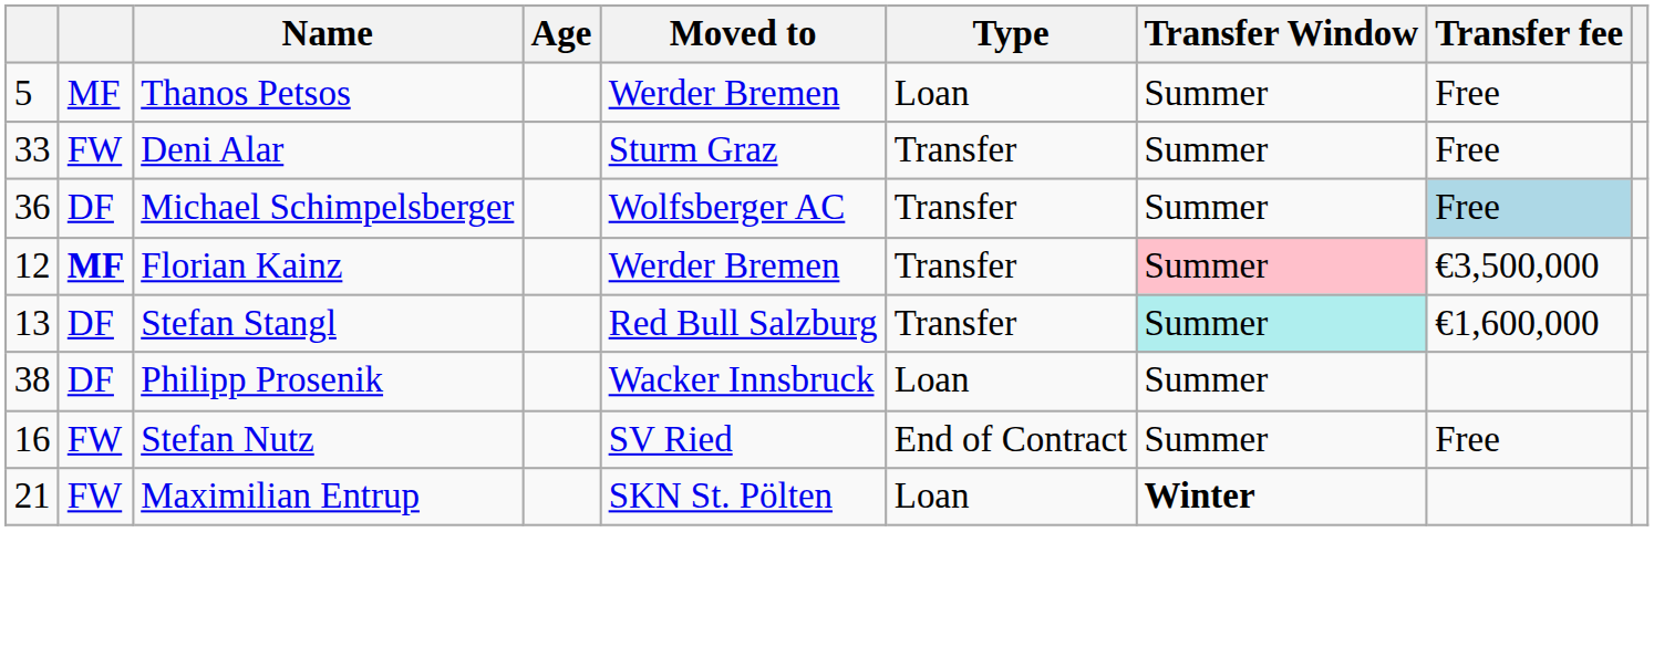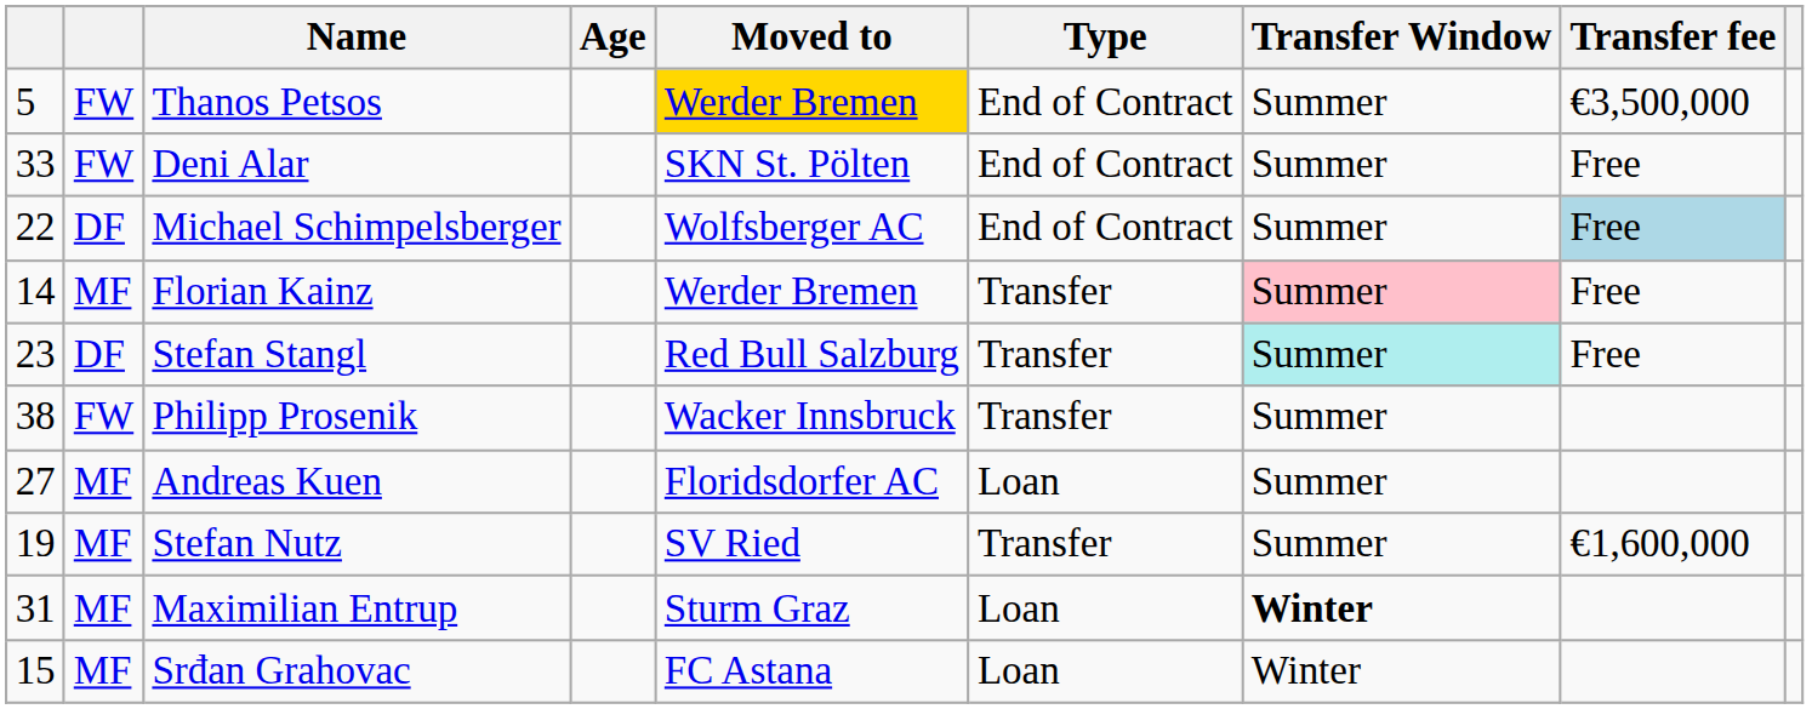 <table class="wikitable">
 <tr>
 <th></th>
 <th></th>
 <th>Name</th>
 <th>Age</th>
 <th>Moved to</th>
 <th>Type</th>
 <th>Transfer Window</th>
 <th>Transfer fee</th>
 <th></th>
 </tr>
 <tr>
 <td>5</td>
-<td><a href='#'>MF</a></td>
+<td><a href='#'>FW</a></td>
 <td> <a href='#'>Thanos Petsos</a></td>
 <td></td>
-<td> <a href='#'>Werder Bremen</a></td>
-<td>Loan</td>
+<td style="background: gold;"> <a href='#'>Werder Bremen</a></td>
+<td>End of Contract</td>
 <td>Summer</td>
-<td>Free</td>
+<td>€3,500,000</td>
 <td></td>
 </tr>
 <tr>
 <td>33</td>
 <td><a href='#'>FW</a></td>
 <td> <a href='#'>Deni Alar</a></td>
 <td></td>
-<td> <a href='#'>Sturm Graz</a></td>
-<td>Transfer</td>
+<td> <a href='#'>SKN St. Pölten</a></td>
+<td>End of Contract</td>
 <td>Summer</td>
 <td>Free</td>
 <td></td>
 </tr>
 <tr>
-<td>36</td>
+<td>22</td>
 <td><a href='#'>DF</a></td>
 <td> <a href='#'>Michael Schimpelsberger</a></td>
 <td></td>
 <td> <a href='#'>Wolfsberger AC</a></td>
-<td>Transfer</td>
+<td>End of Contract</td>
 <td>Summer</td>
 <td style="background: lightblue;">Free</td>
 <td></td>
 </tr>
 <tr>
-<td>12</td>
-<td><strong><a href='#'>MF</a></strong></td>
+<td>14</td>
+<td><a href='#'>MF</a></td>
 <td> <a href='#'>Florian Kainz</a></td>
 <td></td>
 <td> <a href='#'>Werder Bremen</a></td>
 <td>Transfer</td>
 <td style="background: pink;">Summer</td>
-<td>€3,500,000</td>
+<td>Free</td>
 <td></td>
 </tr>
 <tr>
-<td>13</td>
+<td>23</td>
 <td><a href='#'>DF</a></td>
 <td> <a href='#'>Stefan Stangl</a></td>
 <td></td>
 <td> <a href='#'>Red Bull Salzburg</a></td>
 <td>Transfer</td>
 <td style="background: paleturquoise;">Summer</td>
-<td>€1,600,000</td>
+<td>Free</td>
 <td></td>
 </tr>
 <tr>
 <td>38</td>
-<td><a href='#'>DF</a></td>
+<td><a href='#'>FW</a></td>
 <td> <a href='#'>Philipp Prosenik</a></td>
 <td></td>
 <td> <a href='#'>Wacker Innsbruck</a></td>
+<td>Transfer</td>
+<td>Summer</td>
+<td></td>
+<td></td>
+</tr>
+<tr>
+<td>27</td>
+<td><a href='#'>MF</a></td>
+<td> <a href='#'>Andreas Kuen</a></td>
+<td></td>
+<td> <a href='#'>Floridsdorfer AC</a></td>
 <td>Loan</td>
 <td>Summer</td>
 <td></td>
 <td></td>
 </tr>
 <tr>
-<td>16</td>
-<td><a href='#'>FW</a></td>
+<td>19</td>
+<td><a href='#'>MF</a></td>
 <td> <a href='#'>Stefan Nutz</a></td>
 <td></td>
 <td> <a href='#'>SV Ried</a></td>
-<td>End of Contract</td>
+<td>Transfer</td>
 <td>Summer</td>
-<td>Free</td>
+<td>€1,600,000</td>
 <td></td>
 </tr>
 <tr>
-<td>21</td>
-<td><a href='#'>FW</a></td>
+<td>31</td>
+<td><a href='#'>MF</a></td>
 <td> <a href='#'>Maximilian Entrup</a></td>
 <td></td>
-<td> <a href='#'>SKN St. Pölten</a></td>
+<td> <a href='#'>Sturm Graz</a></td>
 <td>Loan</td>
 <td><strong>Winter</strong></td>
 <td></td>
 <td></td>
 </tr>
+<tr>
+<td>15</td>
+<td><a href='#'>MF</a></td>
+<td> <a href='#'>Srđan Grahovac</a></td>
+<td></td>
+<td> <a href='#'>FC Astana</a></td>
+<td>Loan</td>
+<td>Winter</td>
+<td></td>
+<td></td>
+</tr>
 </table>
